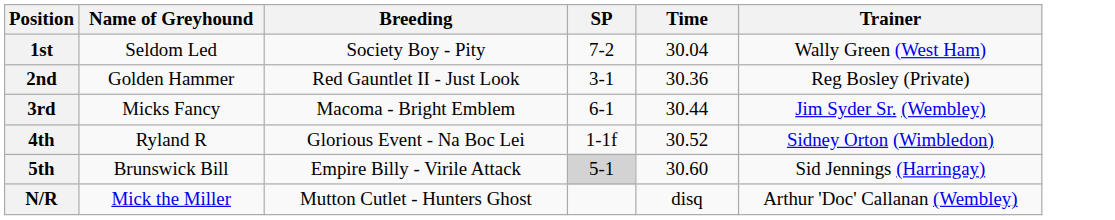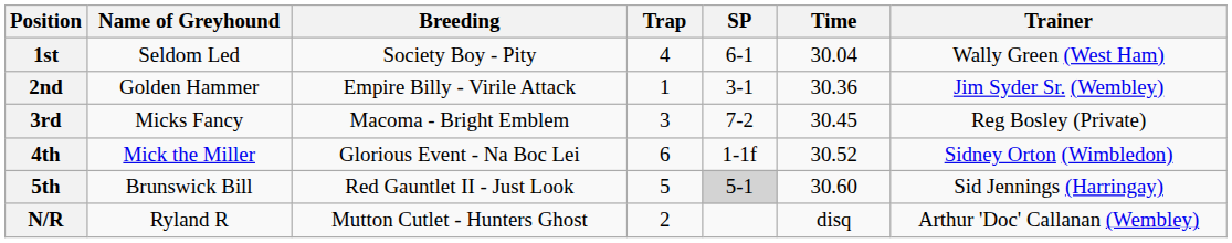 <table class="wikitable" style="text-align: center">
 <tr>
 <th width=50>Position</th>
 <th width=150>Name of Greyhound</th>
 <th width=250>Breeding</th>
+<th width=50>Trap</th>
 <th width=50>SP</th>
 <th width=80>Time</th>
 <th width=250>Trainer</th>
 </tr>
 <tr>
 <th>1st</th>
 <td>Seldom Led</td>
 <td>Society Boy - Pity</td>
-<td>7-2</td>
+<td>4</td>
+<td>6-1</td>
 <td>30.04</td>
 <td>Wally Green <a href='#'>(West Ham)</a></td>
 </tr>
 <tr>
 <th>2nd</th>
 <td>Golden Hammer</td>
-<td>Red Gauntlet II - Just Look</td>
+<td>Empire Billy - Virile Attack</td>
+<td>1</td>
 <td>3-1</td>
 <td>30.36</td>
-<td>Reg Bosley (Private)</td>
+<td><a href='#'>Jim Syder Sr.</a> <a href='#'>(Wembley)</a></td>
 </tr>
 <tr>
 <th>3rd</th>
 <td>Micks Fancy</td>
 <td>Macoma - Bright Emblem</td>
-<td>6-1</td>
-<td>30.44</td>
-<td><a href='#'>Jim Syder Sr.</a> <a href='#'>(Wembley)</a></td>
+<td>3</td>
+<td>7-2</td>
+<td>30.45</td>
+<td>Reg Bosley (Private)</td>
 </tr>
 <tr>
 <th>4th</th>
-<td>Ryland R</td>
+<td><a href='#'>Mick the Miller</a></td>
 <td>Glorious Event - Na Boc Lei</td>
+<td>6</td>
 <td>1-1f</td>
 <td>30.52</td>
 <td><a href='#'>Sidney Orton</a> <a href='#'>(Wimbledon)</a></td>
 </tr>
 <tr>
 <th>5th</th>
 <td>Brunswick Bill</td>
-<td>Empire Billy - Virile Attack</td>
+<td>Red Gauntlet II - Just Look</td>
+<td>5</td>
 <td style="background: lightgrey;">5-1</td>
 <td>30.60</td>
 <td>Sid Jennings <a href='#'>(Harringay)</a></td>
 </tr>
 <tr>
 <th>N/R</th>
-<td><a href='#'>Mick the Miller</a></td>
+<td>Ryland R</td>
 <td>Mutton Cutlet - Hunters Ghost</td>
+<td>2</td>
 <td></td>
 <td>disq</td>
 <td>Arthur 'Doc' Callanan <a href='#'>(Wembley)</a></td>
 </tr>
 </table>
